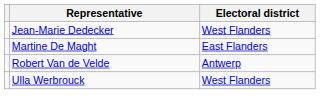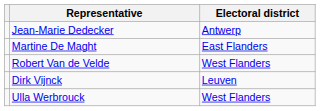 <table class="sortable wikitable" style="text-align:left; font-size:90%">
 <tr>
 <th></th>
 <th width="250">Representative</th>
 <th width="150">Electoral district</th>
 </tr>
 <tr>
 <td></td>
 <td align=left><a href='#'>Jean-Marie Dedecker</a></td>
-<td><a href='#'>West Flanders</a></td>
+<td><a href='#'>Antwerp</a></td>
 </tr>
 <tr>
 <td></td>
 <td align=left><a href='#'>Martine De Maght</a></td>
 <td><a href='#'>East Flanders</a></td>
 </tr>
 <tr>
 <td></td>
 <td align=left><a href='#'>Robert Van de Velde</a></td>
-<td><a href='#'>Antwerp</a></td>
+<td><a href='#'>West Flanders</a></td>
+</tr>
+<tr>
+<td></td>
+<td align=left><a href='#'>Dirk Vijnck</a></td>
+<td><a href='#'>Leuven</a></td>
 </tr>
 <tr>
 <td></td>
 <td align=left><a href='#'>Ulla Werbrouck</a></td>
 <td><a href='#'>West Flanders</a></td>
 </tr>
 </table>
